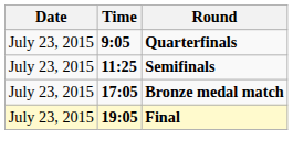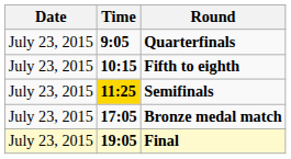 <table class="wikitable">
 <tr>
 <th>Date</th>
 <th>Time</th>
 <th>Round</th>
 </tr>
 <tr>
 <td>July 23, 2015</td>
 <td><strong>9:05</strong></td>
 <td><strong>Quarterfinals</strong></td>
 </tr>
 <tr>
 <td>July 23, 2015</td>
-<td><strong>11:25</strong></td>
+<td><strong>10:15</strong></td>
+<td><strong>Fifth to eighth</strong></td>
+</tr>
+<tr>
+<td>July 23, 2015</td>
+<td style="background: gold;"><strong>11:25</strong></td>
 <td><strong>Semifinals</strong></td>
 </tr>
 <tr>
 <td>July 23, 2015</td>
 <td><strong>17:05</strong></td>
 <td><strong>Bronze medal match</strong></td>
 </tr>
 <tr style=background:lemonchiffon>
 <td>July 23, 2015</td>
 <td><strong>19:05</strong></td>
 <td><strong>Final</strong></td>
 </tr>
 </table>
